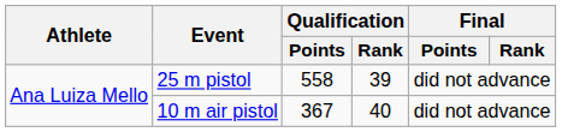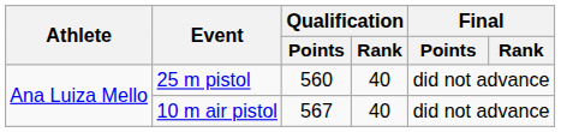 <table class="wikitable" style="font-size:90%">
 <tr>
 <th rowspan="2">Athlete</th>
 <th rowspan="2">Event</th>
 <th colspan=2>Qualification</th>
 <th colspan=2>Final</th>
 </tr>
 <tr style="font-size:95%">
 <th>Points</th>
 <th>Rank</th>
 <th>Points</th>
 <th>Rank</th>
 </tr>
 <tr align=center>
 <td align=left rowspan=2><a href='#'>Ana Luiza Mello</a></td>
 <td align=left><a href='#'>25 m pistol</a></td>
-<td>558</td>
-<td>39</td>
+<td>560</td>
+<td>40</td>
 <td colspan=2>did not advance</td>
 </tr>
 <tr align=center>
 <td align=left><a href='#'>10 m air pistol</a></td>
-<td>367</td>
+<td>567</td>
 <td>40</td>
 <td colspan=2>did not advance</td>
 </tr>
 </table>
